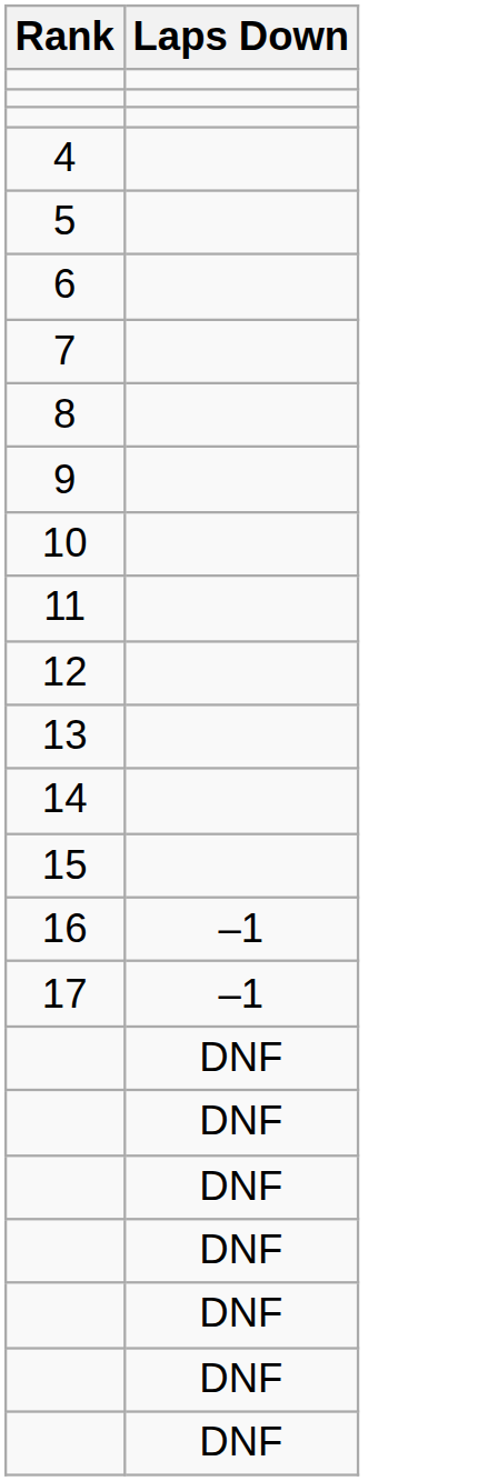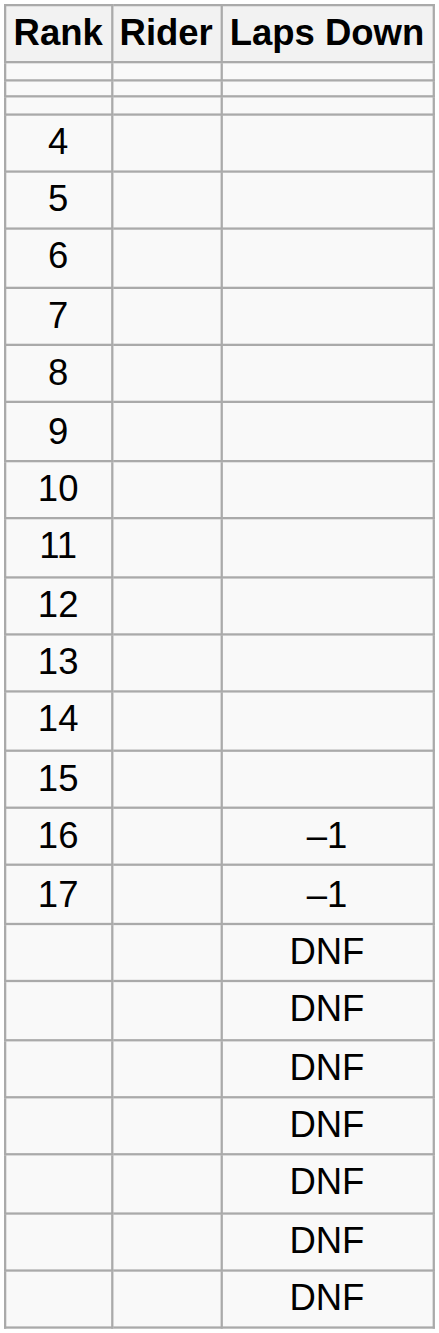 <table class="wikitable" style="text-align:center">
 <tr>
 <th>Rank</th>
+<th>Rider</th>
 <th>Laps Down</th>
 </tr>
 <tr>
 <td></td>
+<td align=left></td>
 <td></td>
 </tr>
 <tr>
 <td></td>
+<td align=left></td>
 <td></td>
 </tr>
 <tr>
 <td></td>
+<td align=left></td>
 <td></td>
 </tr>
 <tr>
 <td>4</td>
+<td align=left></td>
 <td></td>
 </tr>
 <tr>
 <td>5</td>
+<td align=left></td>
 <td></td>
 </tr>
 <tr>
 <td>6</td>
+<td align=left></td>
 <td></td>
 </tr>
 <tr>
 <td>7</td>
+<td align=left></td>
 <td></td>
 </tr>
 <tr>
 <td>8</td>
+<td align=left></td>
 <td></td>
 </tr>
 <tr>
 <td>9</td>
+<td align=left></td>
 <td></td>
 </tr>
 <tr>
 <td>10</td>
+<td align=left></td>
 <td></td>
 </tr>
 <tr>
 <td>11</td>
+<td align=left></td>
 <td></td>
 </tr>
 <tr>
 <td>12</td>
+<td align=left></td>
 <td></td>
 </tr>
 <tr>
 <td>13</td>
+<td align=left></td>
 <td></td>
 </tr>
 <tr>
 <td>14</td>
+<td align=left></td>
 <td></td>
 </tr>
 <tr>
 <td>15</td>
+<td align=left></td>
 <td></td>
 </tr>
 <tr>
 <td>16</td>
+<td align=left></td>
 <td>–1</td>
 </tr>
 <tr>
 <td>17</td>
+<td align=left></td>
 <td>–1</td>
 </tr>
 <tr>
 <td></td>
+<td align=left></td>
 <td>DNF</td>
 </tr>
 <tr>
 <td></td>
+<td align=left></td>
 <td>DNF</td>
 </tr>
 <tr>
 <td></td>
+<td align=left></td>
 <td>DNF</td>
 </tr>
 <tr>
 <td></td>
+<td align=left></td>
 <td>DNF</td>
 </tr>
 <tr>
 <td></td>
+<td align=left></td>
 <td>DNF</td>
 </tr>
 <tr>
 <td></td>
+<td align=left></td>
 <td>DNF</td>
 </tr>
 <tr>
 <td></td>
+<td align=left></td>
 <td>DNF</td>
 </tr>
 </table>
